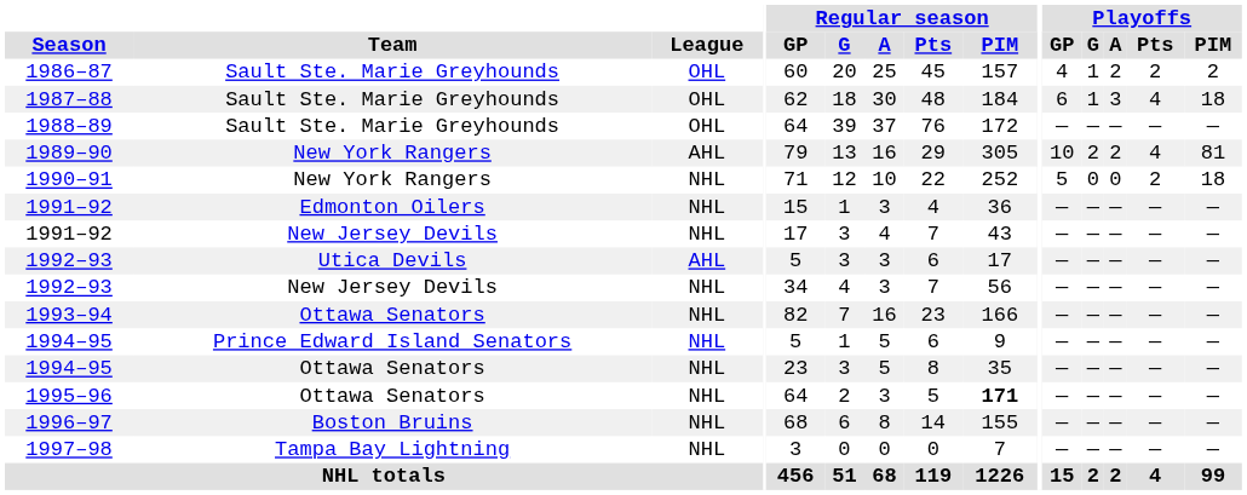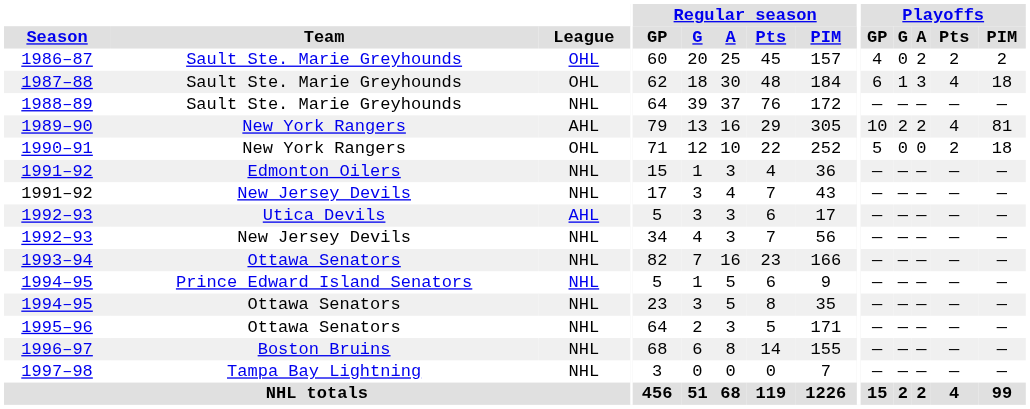 <table border="0" cellpadding="1" cellspacing="0" style="text-align:center; width:60em">
 <tr bgcolor="#e0e0e0">
 <th colspan="3" bgcolor="#ffffff"></th>
 <th rowspan="99" bgcolor="#ffffff"></th>
 <th colspan="5"><a href='#'>Regular season</a></th>
 <th rowspan="99" bgcolor="#ffffff"></th>
 <th colspan="5"><a href='#'>Playoffs</a></th>
 </tr>
 <tr bgcolor="#e0e0e0">
 <th><a href='#'>Season</a></th>
 <th>Team</th>
 <th>League</th>
 <th>GP</th>
 <th><a href='#'>G</a></th>
 <th><a href='#'>A</a></th>
 <th><a href='#'>Pts</a></th>
 <th><a href='#'>PIM</a></th>
 <th>GP</th>
 <th>G</th>
 <th>A</th>
 <th>Pts</th>
 <th>PIM</th>
 </tr>
 <tr ALIGN="center">
 <td><a href='#'>1986–87</a></td>
 <td><a href='#'>Sault Ste. Marie Greyhounds</a></td>
 <td><a href='#'>OHL</a></td>
 <td>60</td>
 <td>20</td>
 <td>25</td>
 <td>45</td>
 <td>157</td>
 <td>4</td>
-<td>1</td>
+<td>0</td>
 <td>2</td>
 <td>2</td>
 <td>2</td>
 </tr>
 <tr ALIGN="center" bgcolor="#f0f0f0">
 <td><a href='#'>1987–88</a></td>
 <td>Sault Ste. Marie Greyhounds</td>
 <td>OHL</td>
 <td>62</td>
 <td>18</td>
 <td>30</td>
 <td>48</td>
 <td>184</td>
 <td>6</td>
 <td>1</td>
 <td>3</td>
 <td>4</td>
 <td>18</td>
 </tr>
 <tr ALIGN="center">
 <td><a href='#'>1988–89</a></td>
 <td>Sault Ste. Marie Greyhounds</td>
-<td>OHL</td>
+<td>NHL</td>
 <td>64</td>
 <td>39</td>
 <td>37</td>
 <td>76</td>
 <td>172</td>
 <td>—</td>
 <td>—</td>
 <td>—</td>
 <td>—</td>
 <td>—</td>
 </tr>
 <tr ALIGN="center" bgcolor="#f0f0f0">
 <td><a href='#'>1989–90</a></td>
 <td><a href='#'>New York Rangers</a></td>
 <td>AHL</td>
 <td>79</td>
 <td>13</td>
 <td>16</td>
 <td>29</td>
 <td>305</td>
 <td>10</td>
 <td>2</td>
 <td>2</td>
 <td>4</td>
 <td>81</td>
 </tr>
 <tr ALIGN="center">
 <td><a href='#'>1990–91</a></td>
 <td>New York Rangers</td>
-<td>NHL</td>
+<td>OHL</td>
 <td>71</td>
 <td>12</td>
 <td>10</td>
 <td>22</td>
 <td>252</td>
 <td>5</td>
 <td>0</td>
 <td>0</td>
 <td>2</td>
 <td>18</td>
 </tr>
 <tr ALIGN="center" bgcolor="#f0f0f0">
 <td><a href='#'>1991–92</a></td>
 <td><a href='#'>Edmonton Oilers</a></td>
 <td>NHL</td>
 <td>15</td>
 <td>1</td>
 <td>3</td>
 <td>4</td>
 <td>36</td>
 <td>—</td>
 <td>—</td>
 <td>—</td>
 <td>—</td>
 <td>—</td>
 </tr>
 <tr ALIGN="center">
 <td>1991–92</td>
 <td><a href='#'>New Jersey Devils</a></td>
 <td>NHL</td>
 <td>17</td>
 <td>3</td>
 <td>4</td>
 <td>7</td>
 <td>43</td>
 <td>—</td>
 <td>—</td>
 <td>—</td>
 <td>—</td>
 <td>—</td>
 </tr>
 <tr ALIGN="center" bgcolor="#f0f0f0">
 <td><a href='#'>1992–93</a></td>
 <td><a href='#'>Utica Devils</a></td>
 <td><a href='#'>AHL</a></td>
 <td>5</td>
 <td>3</td>
 <td>3</td>
 <td>6</td>
 <td>17</td>
 <td>—</td>
 <td>—</td>
 <td>—</td>
 <td>—</td>
 <td>—</td>
 </tr>
 <tr ALIGN="center">
 <td><a href='#'>1992–93</a></td>
 <td>New Jersey Devils</td>
 <td>NHL</td>
 <td>34</td>
 <td>4</td>
 <td>3</td>
 <td>7</td>
 <td>56</td>
 <td>—</td>
 <td>—</td>
 <td>—</td>
 <td>—</td>
 <td>—</td>
 </tr>
 <tr ALIGN="center" bgcolor="#f0f0f0">
 <td><a href='#'>1993–94</a></td>
 <td><a href='#'>Ottawa Senators</a></td>
 <td>NHL</td>
 <td>82</td>
 <td>7</td>
 <td>16</td>
 <td>23</td>
 <td>166</td>
 <td>—</td>
 <td>—</td>
 <td>—</td>
 <td>—</td>
 <td>—</td>
 </tr>
 <tr ALIGN="center">
 <td><a href='#'>1994–95</a></td>
 <td><a href='#'>Prince Edward Island Senators</a></td>
 <td><a href='#'>NHL</a></td>
 <td>5</td>
 <td>1</td>
 <td>5</td>
 <td>6</td>
 <td>9</td>
 <td>—</td>
 <td>—</td>
 <td>—</td>
 <td>—</td>
 <td>—</td>
 </tr>
 <tr ALIGN="center" bgcolor="#f0f0f0">
 <td><a href='#'>1994–95</a></td>
 <td>Ottawa Senators</td>
 <td>NHL</td>
 <td>23</td>
 <td>3</td>
 <td>5</td>
 <td>8</td>
 <td>35</td>
 <td>—</td>
 <td>—</td>
 <td>—</td>
 <td>—</td>
 <td>—</td>
 </tr>
 <tr ALIGN="center">
 <td><a href='#'>1995–96</a></td>
 <td>Ottawa Senators</td>
 <td>NHL</td>
 <td>64</td>
 <td>2</td>
 <td>3</td>
 <td>5</td>
-<td><strong>171</strong></td>
+<td>171</td>
 <td>—</td>
 <td>—</td>
 <td>—</td>
 <td>—</td>
 <td>—</td>
 </tr>
 <tr ALIGN="center" bgcolor="#f0f0f0">
 <td><a href='#'>1996–97</a></td>
 <td><a href='#'>Boston Bruins</a></td>
 <td>NHL</td>
 <td>68</td>
 <td>6</td>
 <td>8</td>
 <td>14</td>
 <td>155</td>
 <td>—</td>
 <td>—</td>
 <td>—</td>
 <td>—</td>
 <td>—</td>
 </tr>
 <tr ALIGN="center">
 <td><a href='#'>1997–98</a></td>
 <td><a href='#'>Tampa Bay Lightning</a></td>
 <td>NHL</td>
 <td>3</td>
 <td>0</td>
 <td>0</td>
 <td>0</td>
 <td>7</td>
 <td>—</td>
 <td>—</td>
 <td>—</td>
 <td>—</td>
 <td>—</td>
 </tr>
 <tr bgcolor="#e0e0e0">
 <th colspan="3">NHL totals</th>
 <th>456</th>
 <th>51</th>
 <th>68</th>
 <th>119</th>
 <th>1226</th>
 <th>15</th>
 <th>2</th>
 <th>2</th>
 <th>4</th>
 <th>99</th>
 </tr>
 </table>
